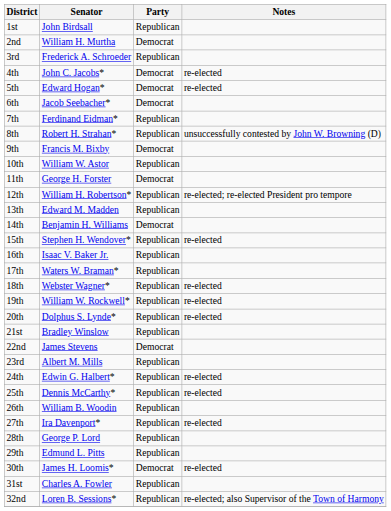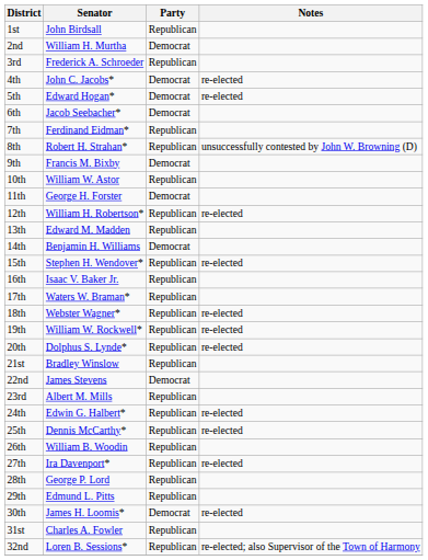 <table class=wikitable>
 <tr>
 <th>District</th>
 <th>Senator</th>
 <th>Party</th>
 <th>Notes</th>
 </tr>
 <tr>
 <td>1st</td>
 <td><a href='#'>John Birdsall</a></td>
 <td>Republican</td>
 <td></td>
 </tr>
 <tr>
 <td>2nd</td>
 <td><a href='#'>William H. Murtha</a></td>
 <td>Democrat</td>
 <td></td>
 </tr>
 <tr>
 <td>3rd</td>
 <td><a href='#'>Frederick A. Schroeder</a></td>
 <td>Republican</td>
 <td></td>
 </tr>
 <tr>
 <td>4th</td>
 <td><a href='#'>John C. Jacobs</a>*</td>
 <td>Democrat</td>
 <td>re-elected</td>
 </tr>
 <tr>
 <td>5th</td>
 <td><a href='#'>Edward Hogan</a>*</td>
 <td>Democrat</td>
 <td>re-elected</td>
 </tr>
 <tr>
 <td>6th</td>
 <td><a href='#'>Jacob Seebacher</a>*</td>
 <td>Democrat</td>
 <td></td>
 </tr>
 <tr>
 <td>7th</td>
 <td><a href='#'>Ferdinand Eidman</a>*</td>
 <td>Republican</td>
 <td></td>
 </tr>
 <tr>
 <td>8th</td>
 <td><a href='#'>Robert H. Strahan</a>*</td>
 <td>Republican</td>
 <td>unsuccessfully contested by <a href='#'>John W. Browning</a> (D)</td>
 </tr>
 <tr>
 <td>9th</td>
 <td><a href='#'>Francis M. Bixby</a></td>
 <td>Democrat</td>
 <td></td>
 </tr>
 <tr>
 <td>10th</td>
 <td><a href='#'>William W. Astor</a></td>
 <td>Republican</td>
 <td></td>
 </tr>
 <tr>
 <td>11th</td>
 <td><a href='#'>George H. Forster</a></td>
 <td>Democrat</td>
 <td></td>
 </tr>
 <tr>
 <td>12th</td>
 <td><a href='#'>William H. Robertson</a>*</td>
 <td>Republican</td>
-<td>re-elected; re-elected President pro tempore</td>
+<td>re-elected</td>
 </tr>
 <tr>
 <td>13th</td>
 <td><a href='#'>Edward M. Madden</a></td>
 <td>Republican</td>
 <td></td>
 </tr>
 <tr>
 <td>14th</td>
 <td><a href='#'>Benjamin H. Williams</a></td>
 <td>Democrat</td>
 <td></td>
 </tr>
 <tr>
 <td>15th</td>
 <td><a href='#'>Stephen H. Wendover</a>*</td>
 <td>Republican</td>
 <td>re-elected</td>
 </tr>
 <tr>
 <td>16th</td>
 <td><a href='#'>Isaac V. Baker Jr.</a></td>
 <td>Republican</td>
 <td></td>
 </tr>
 <tr>
 <td>17th</td>
 <td><a href='#'>Waters W. Braman</a>*</td>
 <td>Republican</td>
 <td></td>
 </tr>
 <tr>
 <td>18th</td>
 <td><a href='#'>Webster Wagner</a>*</td>
 <td>Republican</td>
 <td>re-elected</td>
 </tr>
 <tr>
 <td>19th</td>
 <td><a href='#'>William W. Rockwell</a>*</td>
 <td>Republican</td>
 <td>re-elected</td>
 </tr>
 <tr>
 <td>20th</td>
 <td><a href='#'>Dolphus S. Lynde</a>*</td>
 <td>Republican</td>
 <td>re-elected</td>
 </tr>
 <tr>
 <td>21st</td>
 <td><a href='#'>Bradley Winslow</a></td>
 <td>Republican</td>
 <td></td>
 </tr>
 <tr>
 <td>22nd</td>
 <td><a href='#'>James Stevens</a></td>
 <td>Democrat</td>
 <td></td>
 </tr>
 <tr>
 <td>23rd</td>
 <td><a href='#'>Albert M. Mills</a></td>
 <td>Republican</td>
 <td></td>
 </tr>
 <tr>
 <td>24th</td>
 <td><a href='#'>Edwin G. Halbert</a>*</td>
 <td>Republican</td>
 <td>re-elected</td>
 </tr>
 <tr>
 <td>25th</td>
 <td><a href='#'>Dennis McCarthy</a>*</td>
 <td>Republican</td>
 <td>re-elected</td>
 </tr>
 <tr>
 <td>26th</td>
 <td><a href='#'>William B. Woodin</a></td>
 <td>Republican</td>
 <td></td>
 </tr>
 <tr>
 <td>27th</td>
 <td><a href='#'>Ira Davenport</a>*</td>
 <td>Republican</td>
 <td>re-elected</td>
 </tr>
 <tr>
 <td>28th</td>
 <td><a href='#'>George P. Lord</a></td>
 <td>Republican</td>
 <td></td>
 </tr>
 <tr>
 <td>29th</td>
 <td><a href='#'>Edmund L. Pitts</a></td>
 <td>Republican</td>
 <td></td>
 </tr>
 <tr>
 <td>30th</td>
 <td><a href='#'>James H. Loomis</a>*</td>
 <td>Democrat</td>
 <td>re-elected</td>
 </tr>
 <tr>
 <td>31st</td>
 <td><a href='#'>Charles A. Fowler</a></td>
 <td>Republican</td>
 <td></td>
 </tr>
 <tr>
 <td>32nd</td>
 <td><a href='#'>Loren B. Sessions</a>*</td>
 <td>Republican</td>
 <td>re-elected; also Supervisor of the <a href='#'>Town of Harmony</a></td>
 </tr>
 <tr>
 </tr>
 </table>
